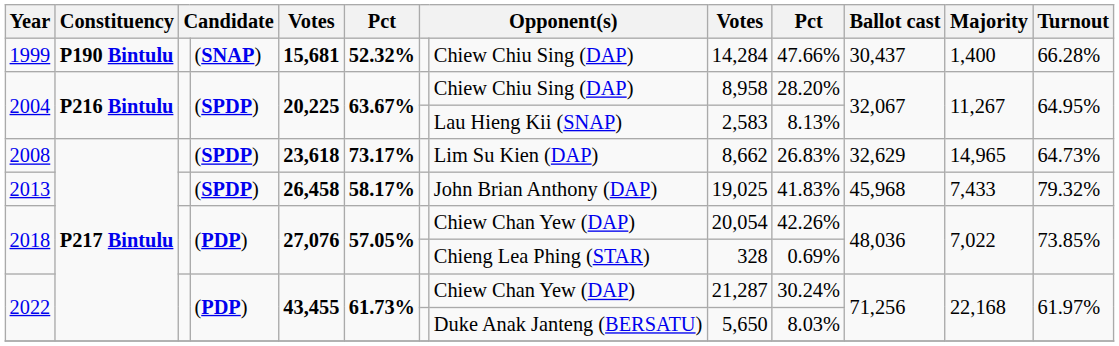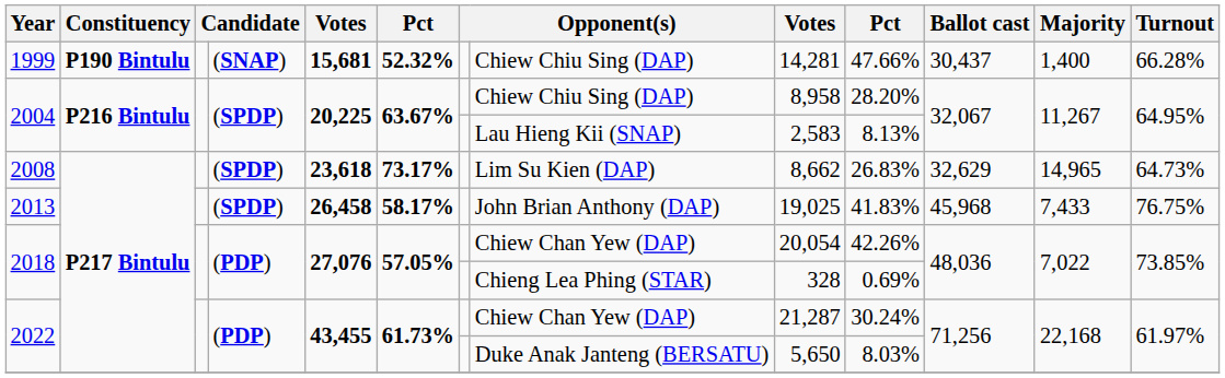 <table class="wikitable" style="margin:0.5em ; font-size:95%">
 <tr>
 <th>Year</th>
 <th>Constituency</th>
 <th colspan=2>Candidate</th>
 <th>Votes</th>
 <th>Pct</th>
 <th colspan=2>Opponent(s)</th>
 <th>Votes</th>
 <th>Pct</th>
 <th>Ballot cast</th>
 <th>Majority</th>
 <th>Turnout</th>
 </tr>
 <tr>
 <td><a href='#'>1999</a></td>
 <td><strong>P190 <a href='#'>Bintulu</a></strong></td>
 <td></td>
 <td> (<a href='#'><strong>SNAP</strong></a>)</td>
 <td align="right"><strong>15,681</strong></td>
 <td><strong>52.32%</strong></td>
 <td></td>
 <td>Chiew Chiu Sing (<a href='#'>DAP</a>)</td>
-<td align="right">14,284</td>
+<td align="right">14,281</td>
 <td>47.66%</td>
 <td>30,437</td>
 <td>1,400</td>
 <td>66.28%</td>
 </tr>
 <tr>
 <td rowspan=2><a href='#'>2004</a></td>
 <td rowspan=2><strong>P216 <a href='#'>Bintulu</a></strong></td>
 <td rowspan=2 ></td>
 <td rowspan=2> (<a href='#'><strong>SPDP</strong></a>)</td>
 <td rowspan=2 align="right"><strong>20,225</strong></td>
 <td rowspan=2><strong>63.67%</strong></td>
 <td></td>
 <td>Chiew Chiu Sing (<a href='#'>DAP</a>)</td>
 <td align="right">8,958</td>
 <td>28.20%</td>
 <td rowspan=2>32,067</td>
 <td rowspan=2>11,267</td>
 <td rowspan=2>64.95%</td>
 </tr>
 <tr>
 <td bgcolor=></td>
 <td>Lau Hieng Kii (<a href='#'>SNAP</a>)</td>
 <td align="right">2,583</td>
 <td align=right>8.13%</td>
 </tr>
 <tr>
 <td><a href='#'>2008</a></td>
 <td rowspan=6><strong>P217 <a href='#'>Bintulu</a></strong></td>
 <td></td>
 <td> (<a href='#'><strong>SPDP</strong></a>)</td>
 <td align="right"><strong>23,618</strong></td>
 <td><strong>73.17%</strong></td>
 <td></td>
 <td>Lim Su Kien (<a href='#'>DAP</a>)</td>
 <td align="right">8,662</td>
 <td>26.83%</td>
 <td>32,629</td>
 <td>14,965</td>
 <td>64.73%</td>
 </tr>
 <tr>
 <td><a href='#'>2013</a></td>
 <td></td>
 <td> (<a href='#'><strong>SPDP</strong></a>)</td>
 <td align="right"><strong>26,458</strong></td>
 <td><strong>58.17%</strong></td>
 <td></td>
 <td>John Brian Anthony (<a href='#'>DAP</a>)</td>
 <td align="right">19,025</td>
 <td>41.83%</td>
 <td>45,968</td>
 <td>7,433</td>
-<td>79.32%</td>
+<td>76.75%</td>
 </tr>
 <tr>
 <td rowspan=2><a href='#'>2018</a></td>
 <td rowspan=2 ></td>
 <td rowspan=2>  (<a href='#'><strong>PDP</strong></a>)</td>
 <td rowspan=2 align="right"><strong>27,076</strong></td>
 <td rowspan=2><strong>57.05%</strong></td>
 <td></td>
 <td>Chiew Chan Yew (<a href='#'>DAP</a>)</td>
 <td align="right">20,054</td>
 <td>42.26%</td>
 <td rowspan=2>48,036</td>
 <td rowspan=2>7,022</td>
 <td rowspan=2>73.85%</td>
 </tr>
 <tr>
 <td></td>
 <td>Chieng Lea Phing (<a href='#'>STAR</a>)</td>
 <td align="right">328</td>
 <td align=right>0.69%</td>
 </tr>
 <tr>
 <td rowspan=2><a href='#'>2022</a></td>
 <td rowspan=2 ></td>
 <td rowspan=2>  (<a href='#'><strong>PDP</strong></a>)</td>
 <td rowspan=2 align="right"><strong>43,455</strong></td>
 <td rowspan=2><strong>61.73%</strong></td>
 <td></td>
 <td>Chiew Chan Yew (<a href='#'>DAP</a>)</td>
 <td align="right">21,287</td>
 <td>30.24%</td>
 <td rowspan=2>71,256</td>
 <td rowspan=2>22,168</td>
 <td rowspan=2>61.97%</td>
 </tr>
 <tr>
 <td></td>
 <td>Duke Anak Janteng (<a href='#'>BERSATU</a>)</td>
 <td align="right">5,650</td>
 <td align=right>8.03%</td>
 </tr>
 <tr>
 </tr>
 </table>
